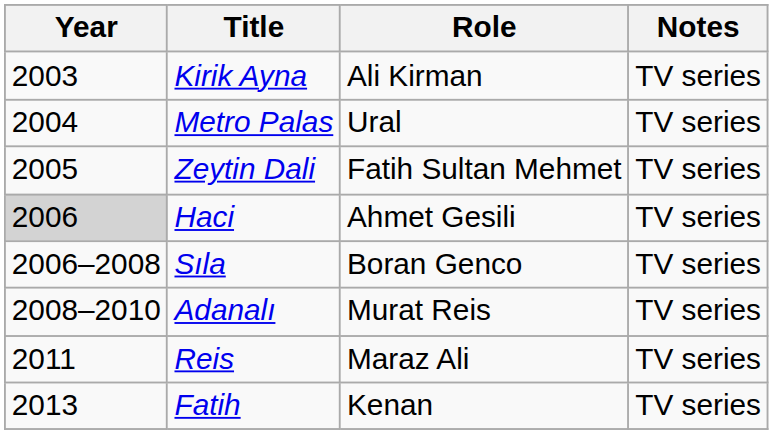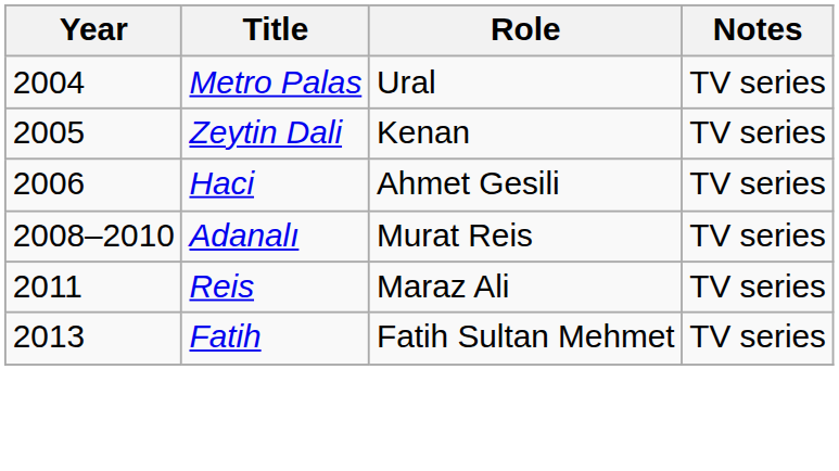 <table class="wikitable">
 <tr>
 <th>Year</th>
 <th>Title</th>
 <th>Role</th>
 <th>Notes</th>
-</tr>
-<tr>
-<td>2003</td>
-<td><em><a href='#'>Kirik Ayna</a></em></td>
-<td>Ali Kirman</td>
-<td>TV series</td>
 </tr>
 <tr>
 <td>2004</td>
 <td><em><a href='#'>Metro Palas</a></em></td>
 <td>Ural</td>
 <td>TV series</td>
 </tr>
 <tr>
 <td>2005</td>
 <td><em><a href='#'>Zeytin Dali</a></em></td>
-<td>Fatih Sultan Mehmet</td>
+<td>Kenan</td>
 <td>TV series</td>
 </tr>
 <tr>
-<td style="background: lightgrey;">2006</td>
+<td>2006</td>
 <td><em><a href='#'>Haci</a></em></td>
 <td>Ahmet Gesili</td>
-<td>TV series</td>
-</tr>
-<tr>
-<td>2006–2008</td>
-<td><em><a href='#'>Sıla</a></em></td>
-<td>Boran Genco</td>
 <td>TV series</td>
 </tr>
 <tr>
 <td>2008–2010</td>
 <td><em><a href='#'>Adanalı</a></em></td>
 <td>Murat Reis</td>
 <td>TV series</td>
 </tr>
 <tr>
 <td>2011</td>
 <td><em><a href='#'>Reis</a></em></td>
 <td>Maraz Ali</td>
 <td>TV series</td>
 </tr>
 <tr>
 <td>2013</td>
 <td><em><a href='#'>Fatih</a></em></td>
-<td>Kenan</td>
+<td>Fatih Sultan Mehmet</td>
 <td>TV series</td>
 </tr>
 </table>
